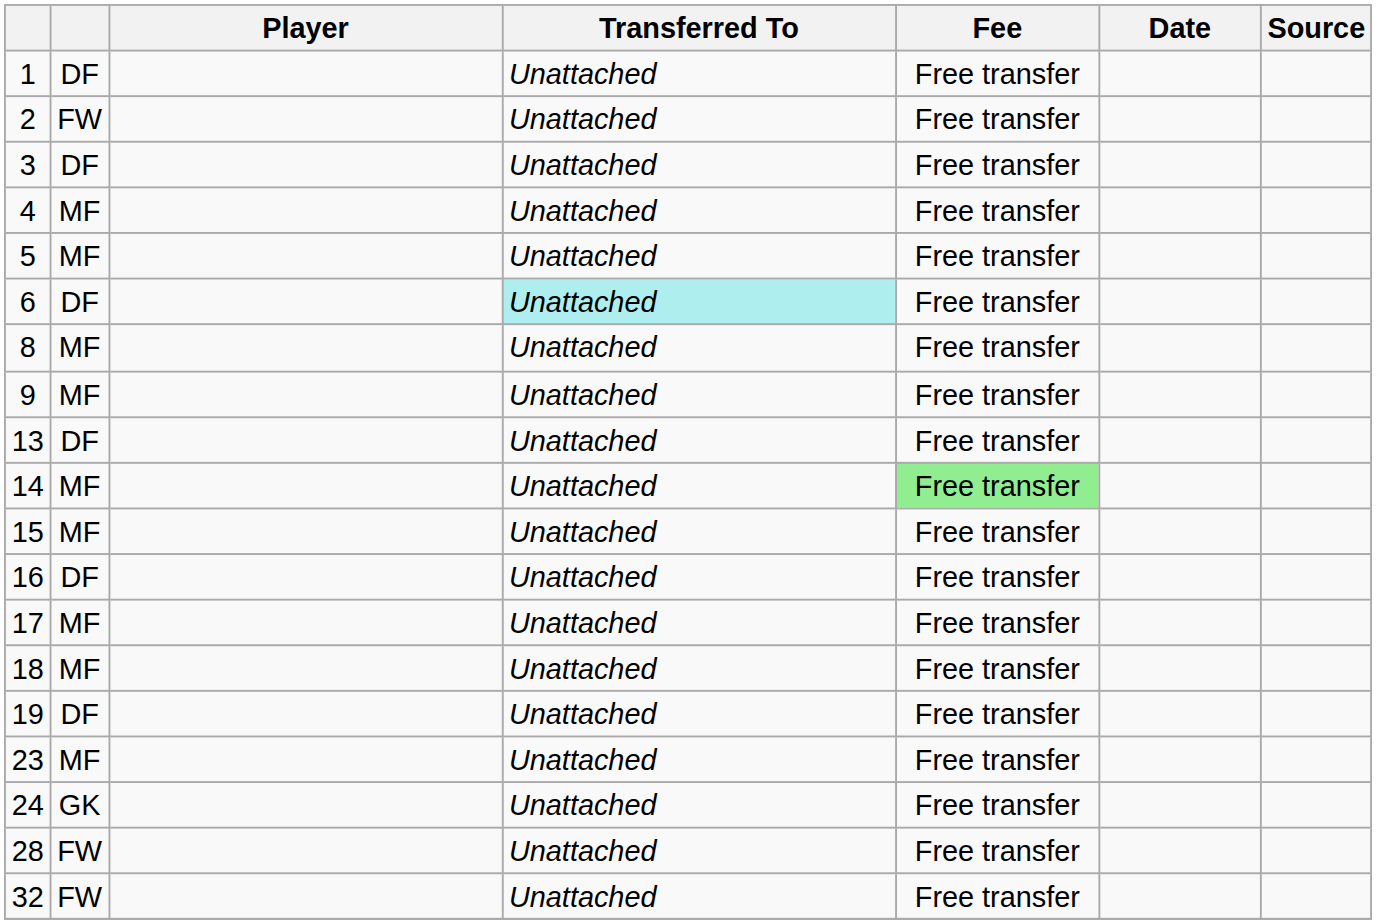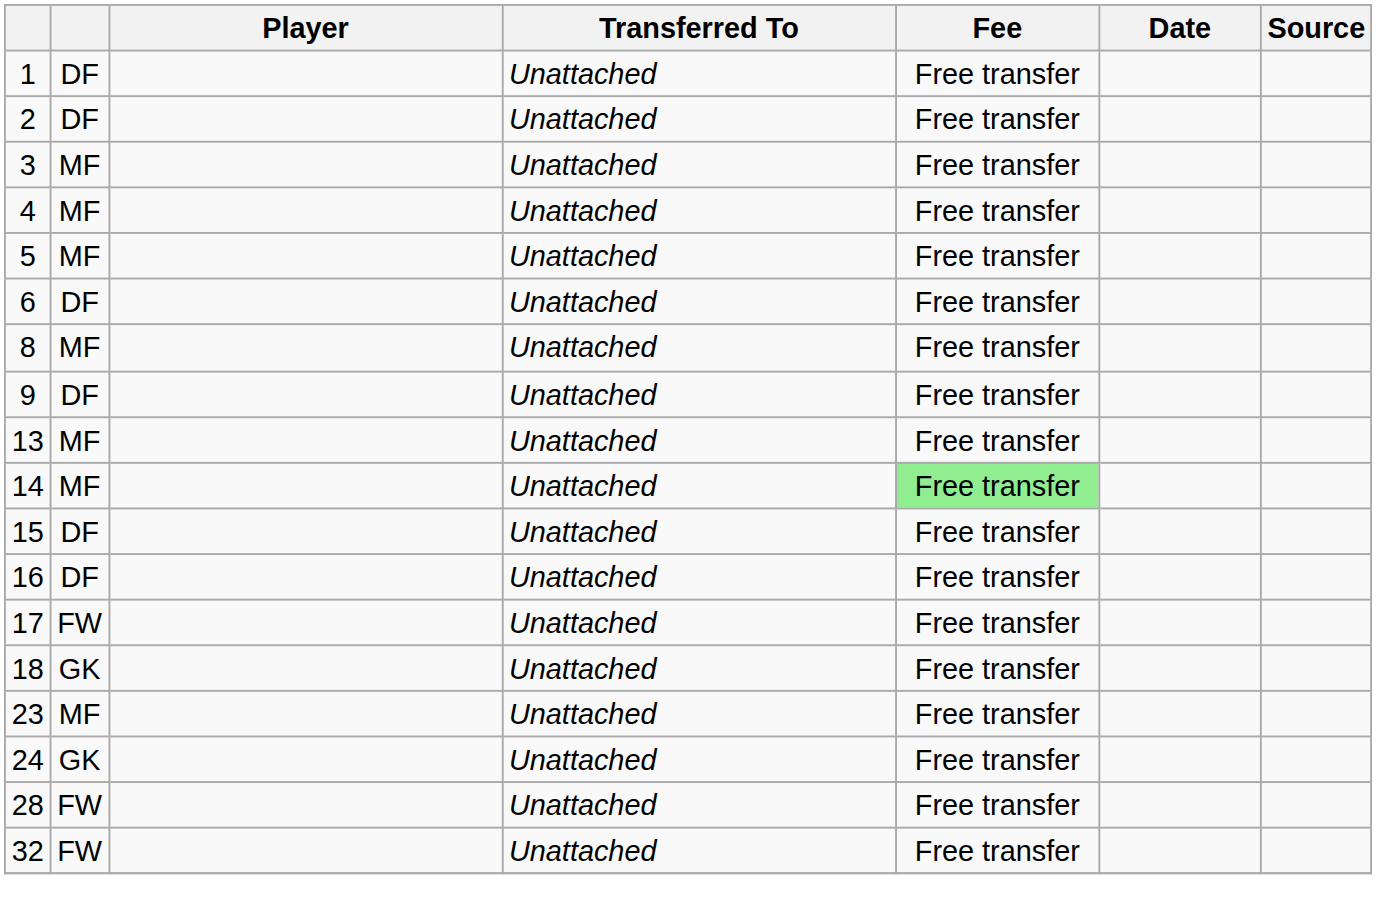 <table class="wikitable plainrowheaders sortable" style="font-size:95%">
 <tr>
 <th></th>
 <th></th>
 <th scope="col" style="width:200px;"><strong>Player</strong></th>
 <th scope="col" style="width:200px;"><strong>Transferred To</strong></th>
 <th scope="col" style="width:100px;"><strong>Fee</strong></th>
 <th scope="col" style="width:78px;"><strong>Date</strong></th>
 <th><strong>Source</strong></th>
 </tr>
 <tr>
 <td align=center>1</td>
 <td align=center>DF</td>
 <td></td>
 <td> <em>Unattached</em></td>
 <td align=center>Free transfer</td>
 <td align=center></td>
 <td></td>
 </tr>
 <tr>
 <td align=center>2</td>
-<td align=center>FW</td>
+<td align=center>DF</td>
 <td></td>
 <td> <em>Unattached</em></td>
 <td align=center>Free transfer</td>
 <td align=center></td>
 <td></td>
 </tr>
 <tr>
 <td align=center>3</td>
-<td align=center>DF</td>
+<td align=center>MF</td>
 <td></td>
 <td> <em>Unattached</em></td>
 <td align=center>Free transfer</td>
 <td align=center></td>
 <td></td>
 </tr>
 <tr>
 <td align=center>4</td>
 <td align=center>MF</td>
 <td></td>
 <td> <em>Unattached</em></td>
 <td align=center>Free transfer</td>
 <td align=center></td>
 <td></td>
 </tr>
 <tr>
 <td align=center>5</td>
 <td align=center>MF</td>
 <td></td>
 <td> <em>Unattached</em></td>
 <td align=center>Free transfer</td>
 <td align=center></td>
 <td></td>
 </tr>
 <tr>
 <td align=center>6</td>
 <td align=center>DF</td>
 <td></td>
-<td style="background: paleturquoise;"> <em>Unattached</em></td>
+<td> <em>Unattached</em></td>
 <td align=center>Free transfer</td>
 <td align=center></td>
 <td></td>
 </tr>
 <tr>
 <td align=center>8</td>
 <td align=center>MF</td>
 <td></td>
 <td> <em>Unattached</em></td>
 <td align=center>Free transfer</td>
 <td align=center></td>
 <td></td>
 </tr>
 <tr>
 <td align=center>9</td>
-<td align=center>MF</td>
+<td align=center>DF</td>
 <td></td>
 <td> <em>Unattached</em></td>
 <td align=center>Free transfer</td>
 <td align=center></td>
 <td></td>
 </tr>
 <tr>
 <td align=center>13</td>
-<td align=center>DF</td>
+<td align=center>MF</td>
 <td></td>
 <td> <em>Unattached</em></td>
 <td align=center>Free transfer</td>
 <td align=center></td>
 <td></td>
 </tr>
 <tr>
 <td align=center>14</td>
 <td align=center>MF</td>
 <td></td>
 <td> <em>Unattached</em></td>
 <td align=center style="background: lightgreen;">Free transfer</td>
 <td align=center></td>
 <td></td>
 </tr>
 <tr>
 <td align=center>15</td>
-<td align=center>MF</td>
+<td align=center>DF</td>
 <td></td>
 <td> <em>Unattached</em></td>
 <td align=center>Free transfer</td>
 <td align=center></td>
 <td></td>
 </tr>
 <tr>
 <td align=center>16</td>
 <td align=center>DF</td>
 <td></td>
 <td> <em>Unattached</em></td>
 <td align=center>Free transfer</td>
 <td align=center></td>
 <td></td>
 </tr>
 <tr>
 <td align=center>17</td>
-<td align=center>MF</td>
+<td align=center>FW</td>
 <td></td>
 <td> <em>Unattached</em></td>
 <td align=center>Free transfer</td>
 <td align=center></td>
 <td></td>
 </tr>
 <tr>
 <td align=center>18</td>
-<td align=center>MF</td>
-<td></td>
-<td> <em>Unattached</em></td>
-<td align=center>Free transfer</td>
-<td align=center></td>
-<td></td>
-</tr>
-<tr>
-<td align=center>19</td>
-<td align=center>DF</td>
+<td align=center>GK</td>
 <td></td>
 <td> <em>Unattached</em></td>
 <td align=center>Free transfer</td>
 <td align=center></td>
 <td></td>
 </tr>
 <tr>
 <td align=center>23</td>
 <td align=center>MF</td>
 <td></td>
 <td> <em>Unattached</em></td>
 <td align=center>Free transfer</td>
 <td align=center></td>
 <td></td>
 </tr>
 <tr>
 <td align=center>24</td>
 <td align=center>GK</td>
 <td></td>
 <td> <em>Unattached</em></td>
 <td align=center>Free transfer</td>
 <td align=center></td>
 <td></td>
 </tr>
 <tr>
 <td align=center>28</td>
 <td align=center>FW</td>
 <td></td>
 <td> <em>Unattached</em></td>
 <td align=center>Free transfer</td>
 <td align=center></td>
 <td></td>
 </tr>
 <tr>
 <td align=center>32</td>
 <td align=center>FW</td>
 <td></td>
 <td> <em>Unattached</em></td>
 <td align=center>Free transfer</td>
 <td align=center></td>
 <td></td>
 </tr>
 <tr>
 </tr>
 </table>
